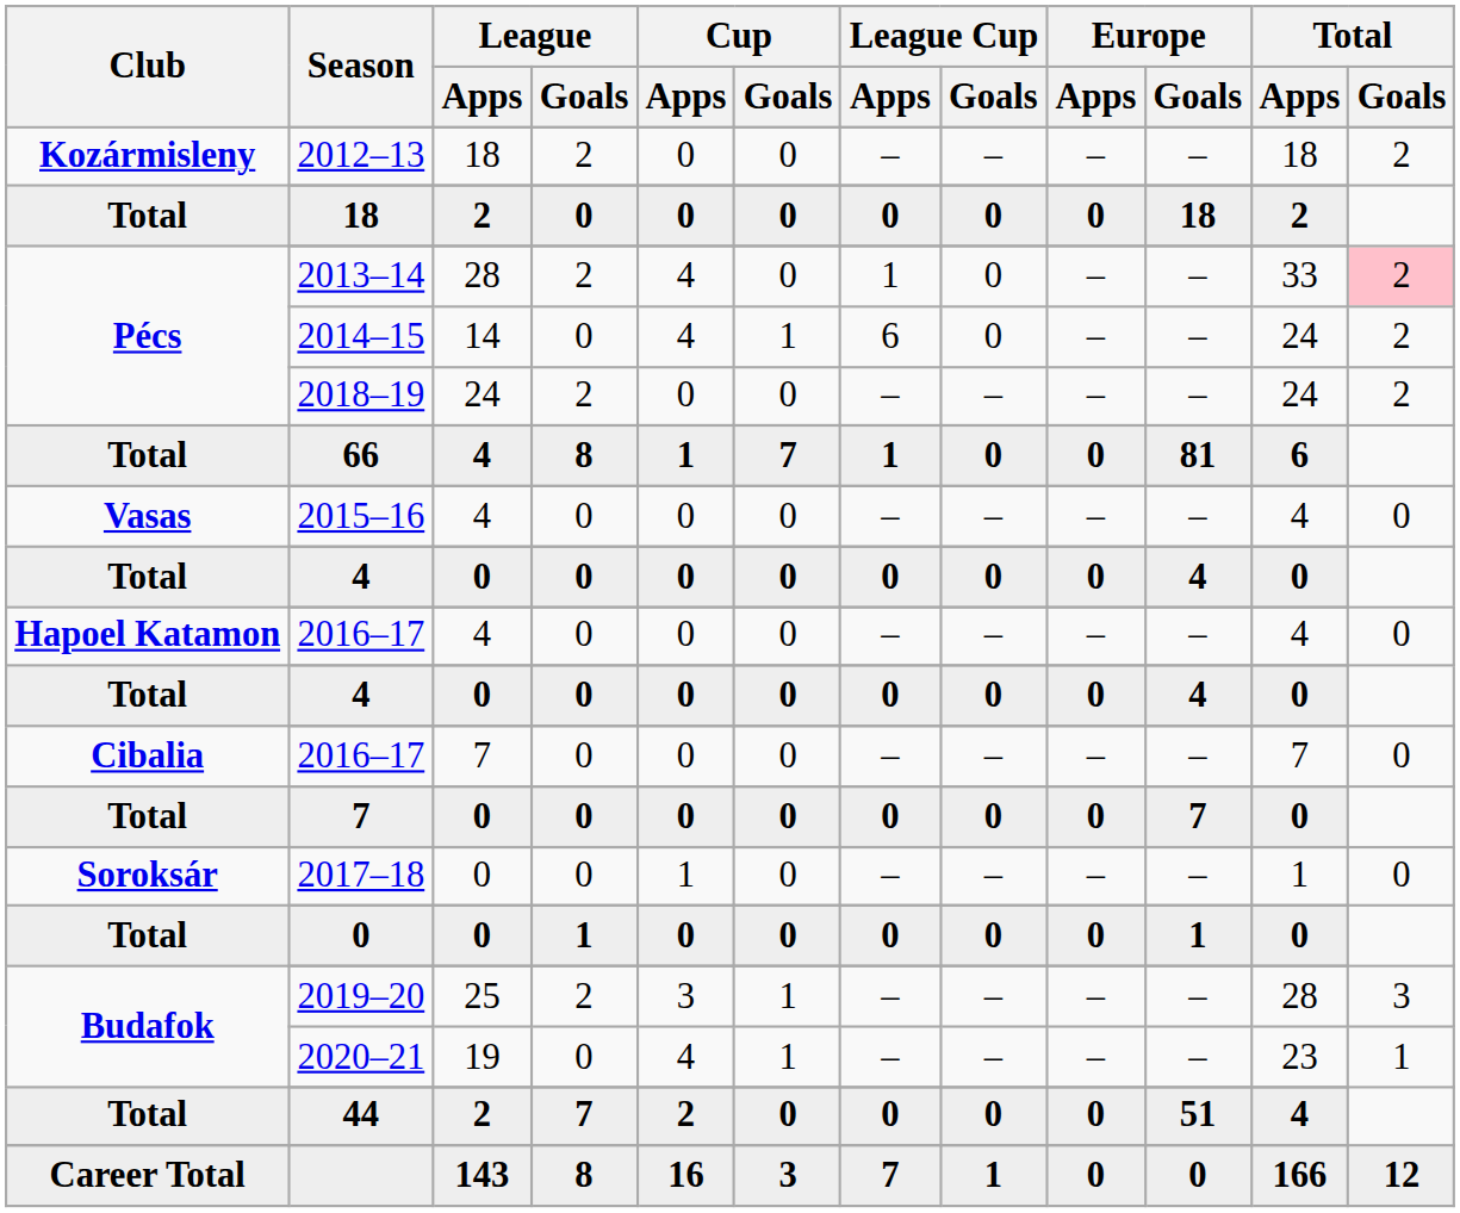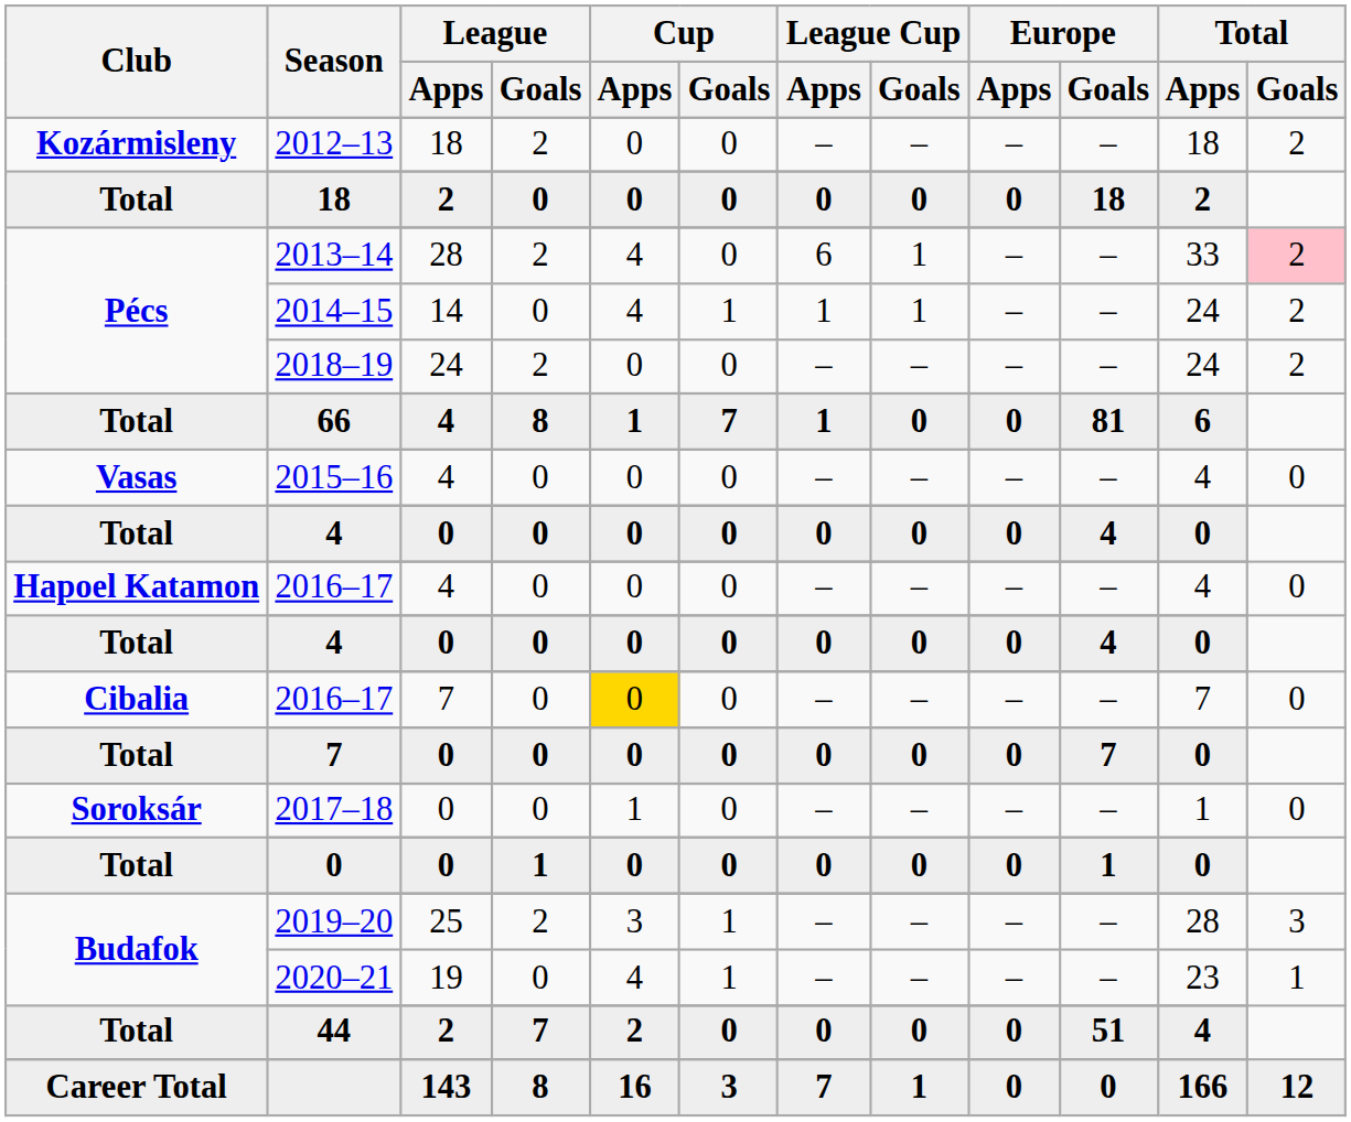 <table class="wikitable" style="font-size:90%; text-align: center;">
 <tr>
 <th rowspan="2">Club</th>
 <th rowspan="2">Season</th>
 <th colspan="2">League</th>
 <th colspan="2">Cup</th>
 <th colspan="2">League Cup</th>
 <th colspan="2">Europe</th>
 <th colspan="2">Total</th>
 </tr>
 <tr>
 <th>Apps</th>
 <th>Goals</th>
 <th>Apps</th>
 <th>Goals</th>
 <th>Apps</th>
 <th>Goals</th>
 <th>Apps</th>
 <th>Goals</th>
 <th>Apps</th>
 <th>Goals</th>
 </tr>
 <tr ||-||-||-|->
 <td rowspan="3" valign="center"><strong><a href='#'>Kozármisleny</a></strong></td>
 </tr>
 <tr>
 <td><a href='#'>2012–13</a></td>
 <td>18</td>
 <td>2</td>
 <td>0</td>
 <td>0</td>
 <td>–</td>
 <td>–</td>
 <td>–</td>
 <td>–</td>
 <td>18</td>
 <td>2</td>
 </tr>
 <tr>
 </tr>
 <tr style="font-weight:bold; background-color:#eeeeee;">
 <td>Total</td>
 <td>18</td>
 <td>2</td>
 <td>0</td>
 <td>0</td>
 <td>0</td>
 <td>0</td>
 <td>0</td>
 <td>0</td>
 <td>18</td>
 <td>2</td>
 </tr>
 <tr>
 <td rowspan="5" valign="center"><strong><a href='#'>Pécs</a></strong></td>
 </tr>
 <tr>
 <td><a href='#'>2013–14</a></td>
 <td>28</td>
 <td>2</td>
 <td>4</td>
 <td>0</td>
+<td>6</td>
 <td>1</td>
-<td>0</td>
 <td>–</td>
 <td>–</td>
 <td>33</td>
 <td style="background: pink;">2</td>
 </tr>
 <tr>
 <td><a href='#'>2014–15</a></td>
 <td>14</td>
 <td>0</td>
 <td>4</td>
 <td>1</td>
-<td>6</td>
-<td>0</td>
+<td>1</td>
+<td>1</td>
 <td>–</td>
 <td>–</td>
 <td>24</td>
 <td>2</td>
 </tr>
 <tr>
 <td><a href='#'>2018–19</a></td>
 <td>24</td>
 <td>2</td>
 <td>0</td>
 <td>0</td>
 <td>–</td>
 <td>–</td>
 <td>–</td>
 <td>–</td>
 <td>24</td>
 <td>2</td>
 </tr>
 <tr>
 </tr>
 <tr style="font-weight:bold; background-color:#eeeeee;">
 <td>Total</td>
 <td>66</td>
 <td>4</td>
 <td>8</td>
 <td>1</td>
 <td>7</td>
 <td>1</td>
 <td>0</td>
 <td>0</td>
 <td>81</td>
 <td>6</td>
 </tr>
 <tr>
 <td rowspan="3" valign="center"><strong><a href='#'>Vasas</a></strong></td>
 </tr>
 <tr>
 <td><a href='#'>2015–16</a></td>
 <td>4</td>
 <td>0</td>
 <td>0</td>
 <td>0</td>
 <td>–</td>
 <td>–</td>
 <td>–</td>
 <td>–</td>
 <td>4</td>
 <td>0</td>
 </tr>
 <tr>
 </tr>
 <tr style="font-weight:bold; background-color:#eeeeee;">
 <td>Total</td>
 <td>4</td>
 <td>0</td>
 <td>0</td>
 <td>0</td>
 <td>0</td>
 <td>0</td>
 <td>0</td>
 <td>0</td>
 <td>4</td>
 <td>0</td>
 </tr>
 <tr>
 <td rowspan="3" valign="center"><strong><a href='#'>Hapoel Katamon</a></strong></td>
 </tr>
 <tr>
 <td><a href='#'>2016–17</a></td>
 <td>4</td>
 <td>0</td>
 <td>0</td>
 <td>0</td>
 <td>–</td>
 <td>–</td>
 <td>–</td>
 <td>–</td>
 <td>4</td>
 <td>0</td>
 </tr>
 <tr>
 </tr>
 <tr style="font-weight:bold; background-color:#eeeeee;">
 <td>Total</td>
 <td>4</td>
 <td>0</td>
 <td>0</td>
 <td>0</td>
 <td>0</td>
 <td>0</td>
 <td>0</td>
 <td>0</td>
 <td>4</td>
 <td>0</td>
 </tr>
 <tr>
 <td rowspan="3" valign="center"><strong><a href='#'>Cibalia</a></strong></td>
 </tr>
 <tr>
 <td><a href='#'>2016–17</a></td>
 <td>7</td>
 <td>0</td>
-<td>0</td>
+<td style="background: gold;">0</td>
 <td>0</td>
 <td>–</td>
 <td>–</td>
 <td>–</td>
 <td>–</td>
 <td>7</td>
 <td>0</td>
 </tr>
 <tr>
 </tr>
 <tr style="font-weight:bold; background-color:#eeeeee;">
 <td>Total</td>
 <td>7</td>
 <td>0</td>
 <td>0</td>
 <td>0</td>
 <td>0</td>
 <td>0</td>
 <td>0</td>
 <td>0</td>
 <td>7</td>
 <td>0</td>
 </tr>
 <tr>
 <td rowspan="3" valign="center"><strong><a href='#'>Soroksár</a></strong></td>
 </tr>
 <tr>
 <td><a href='#'>2017–18</a></td>
 <td>0</td>
 <td>0</td>
 <td>1</td>
 <td>0</td>
 <td>–</td>
 <td>–</td>
 <td>–</td>
 <td>–</td>
 <td>1</td>
 <td>0</td>
 </tr>
 <tr>
 </tr>
 <tr style="font-weight:bold; background-color:#eeeeee;">
 <td>Total</td>
 <td>0</td>
 <td>0</td>
 <td>1</td>
 <td>0</td>
 <td>0</td>
 <td>0</td>
 <td>0</td>
 <td>0</td>
 <td>1</td>
 <td>0</td>
 </tr>
 <tr>
 <td rowspan="4" valign="center"><strong><a href='#'>Budafok</a></strong></td>
 </tr>
 <tr>
 <td><a href='#'>2019–20</a></td>
 <td>25</td>
 <td>2</td>
 <td>3</td>
 <td>1</td>
 <td>–</td>
 <td>–</td>
 <td>–</td>
 <td>–</td>
 <td>28</td>
 <td>3</td>
 </tr>
 <tr>
 <td><a href='#'>2020–21</a></td>
 <td>19</td>
 <td>0</td>
 <td>4</td>
 <td>1</td>
 <td>–</td>
 <td>–</td>
 <td>–</td>
 <td>–</td>
 <td>23</td>
 <td>1</td>
 </tr>
 <tr>
 </tr>
 <tr style="font-weight:bold; background-color:#eeeeee;">
 <td>Total</td>
 <td>44</td>
 <td>2</td>
 <td>7</td>
 <td>2</td>
 <td>0</td>
 <td>0</td>
 <td>0</td>
 <td>0</td>
 <td>51</td>
 <td>4</td>
 </tr>
 <tr>
 </tr>
 <tr style="font-weight:bold; background-color:#eeeeee;">
 <td rowspan="2" valign="top"><strong>Career Total</strong></td>
 <td></td>
 <td><strong>143</strong></td>
 <td><strong>8</strong></td>
 <td><strong>16</strong></td>
 <td><strong>3</strong></td>
 <td><strong>7</strong></td>
 <td><strong>1</strong></td>
 <td><strong>0</strong></td>
 <td><strong>0</strong></td>
 <td><strong>166</strong></td>
 <td><strong>12</strong></td>
 </tr>
 </table>
